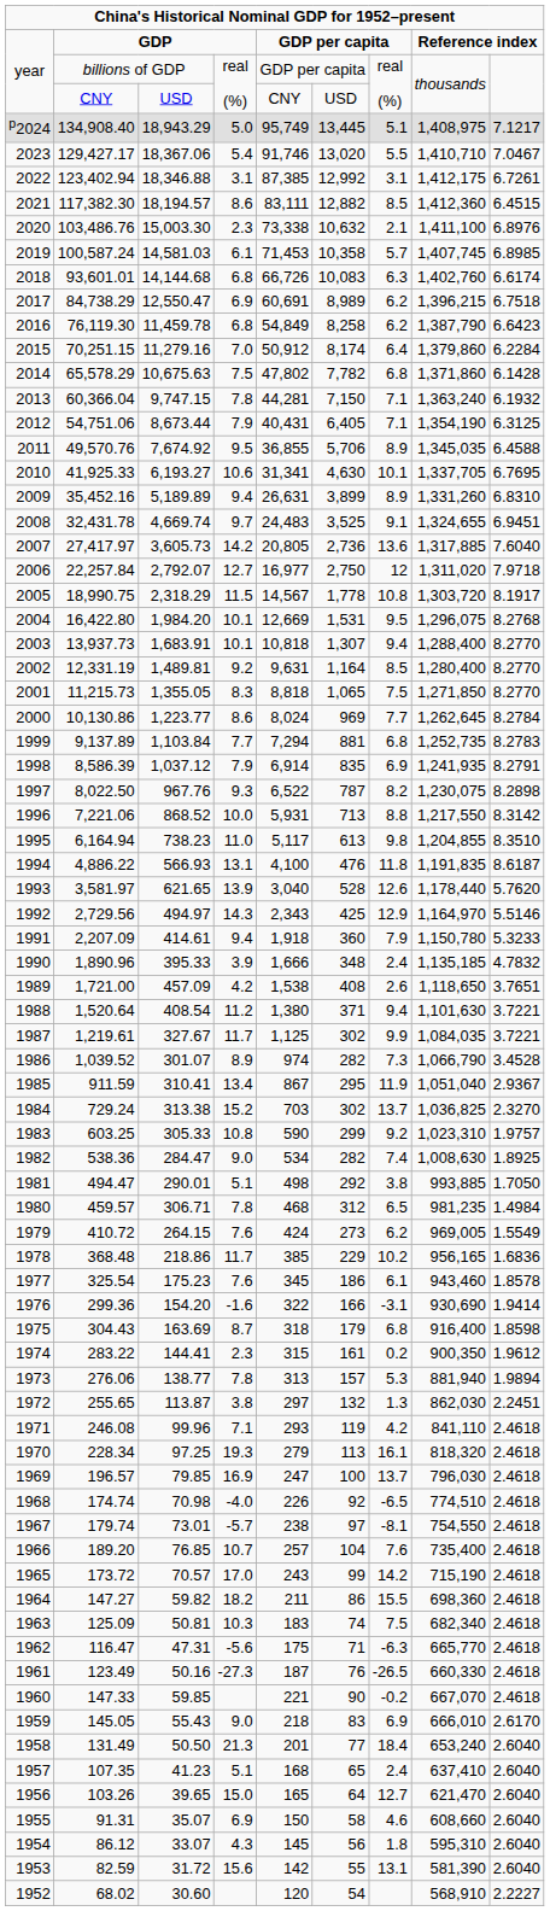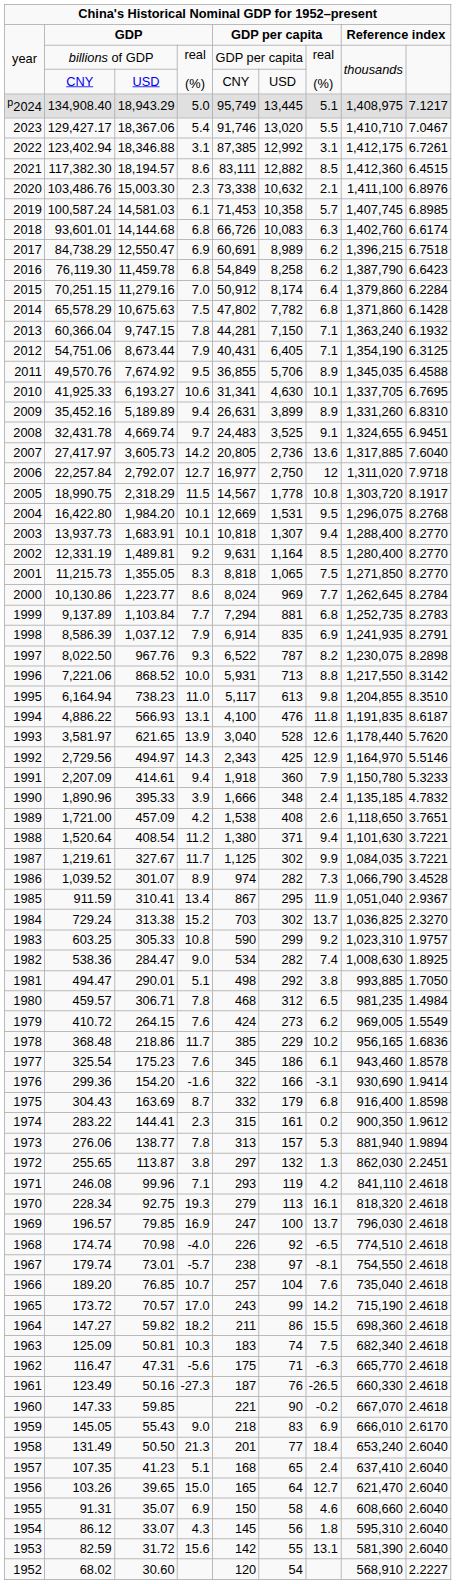 <table class="wikitable sortable">
 <tr>
 <td style="text-align:center;" colspan="9"><strong>China's Historical Nominal GDP for 1952–present</strong> <br></td>
 </tr>
 <tr align=center>
 <td style="text-align:center;" rowspan="3">year</td>
 <td style="text-align:center;" colspan="3"><strong>GDP</strong></td>
 <td style="text-align:center;" colspan="3"><strong>GDP per capita</strong><br> <em></em></td>
 <td style="text-align:center;" colspan="2"><strong>Reference index</strong></td>
 </tr>
 <tr align=center>
 <td style="text-align:center;" colspan="2"><em>billions</em> of GDP</td>
 <td style="text-align:center;" rowspan="2">real<br><br>(%)</td>
 <td style="text-align:center;" colspan="2">GDP per capita</td>
 <td style="text-align:center;" rowspan="2">real<br><br>(%)</td>
 <td style="text-align:center;" rowspan="2"><em>thousands</em><br></td>
 <td style="text-align:center;" rowspan="2"><em></em><br></td>
 </tr>
 <tr align=center>
 <td><a href='#'>CNY</a></td>
 <td><a href='#'>USD</a></td>
 <td>CNY</td>
 <td>USD</td>
 </tr>
 <tr style="text-align:right; background:#e0e0e0;">
 <td><sup>p</sup>2024</td>
 <td>134,908.40</td>
 <td>18,943.29</td>
 <td>5.0</td>
 <td>95,749</td>
 <td>13,445</td>
 <td>5.1</td>
 <td>1,408,975</td>
 <td>7.1217</td>
 </tr>
 <tr align=right>
 <td>2023</td>
 <td>129,427.17</td>
 <td>18,367.06</td>
 <td>5.4</td>
 <td>91,746</td>
 <td>13,020</td>
 <td>5.5</td>
 <td>1,410,710</td>
 <td>7.0467</td>
 </tr>
 <tr align=right>
 <td>2022</td>
 <td>123,402.94</td>
 <td>18,346.88</td>
 <td>3.1</td>
 <td>87,385</td>
 <td>12,992</td>
 <td>3.1</td>
 <td>1,412,175</td>
 <td>6.7261</td>
 </tr>
 <tr align=right>
 <td>2021</td>
 <td>117,382.30</td>
 <td>18,194.57</td>
 <td>8.6</td>
 <td>83,111</td>
 <td>12,882</td>
 <td>8.5</td>
 <td>1,412,360</td>
 <td>6.4515</td>
 </tr>
 <tr align=right>
 <td>2020</td>
 <td>103,486.76</td>
 <td>15,003.30</td>
 <td>2.3</td>
 <td>73,338</td>
 <td>10,632</td>
 <td>2.1</td>
 <td>1,411,100</td>
 <td>6.8976</td>
 </tr>
 <tr align=right>
 <td>2019</td>
 <td>100,587.24</td>
 <td>14,581.03</td>
 <td>6.1</td>
 <td>71,453</td>
 <td>10,358</td>
 <td>5.7</td>
 <td>1,407,745</td>
 <td>6.8985</td>
 </tr>
 <tr align=right>
 <td>2018</td>
 <td>93,601.01</td>
 <td>14,144.68</td>
 <td>6.8</td>
 <td>66,726</td>
 <td>10,083</td>
 <td>6.3</td>
 <td>1,402,760</td>
 <td>6.6174</td>
 </tr>
 <tr align=right>
 <td>2017</td>
 <td>84,738.29</td>
 <td>12,550.47</td>
 <td>6.9</td>
 <td>60,691</td>
 <td>8,989</td>
 <td>6.2</td>
 <td>1,396,215</td>
 <td>6.7518</td>
 </tr>
 <tr align=right>
 <td>2016</td>
 <td>76,119.30</td>
 <td>11,459.78</td>
 <td>6.8</td>
 <td>54,849</td>
 <td>8,258</td>
 <td>6.2</td>
 <td>1,387,790</td>
 <td>6.6423</td>
 </tr>
 <tr align=right>
 <td>2015</td>
 <td>70,251.15</td>
 <td>11,279.16</td>
 <td>7.0</td>
 <td>50,912</td>
 <td>8,174</td>
 <td>6.4</td>
 <td>1,379,860</td>
 <td>6.2284</td>
 </tr>
 <tr align=right>
 <td>2014</td>
 <td>65,578.29</td>
 <td>10,675.63</td>
 <td>7.5</td>
 <td>47,802</td>
 <td>7,782</td>
 <td>6.8</td>
 <td>1,371,860</td>
 <td>6.1428</td>
 </tr>
 <tr align=right>
 <td>2013</td>
 <td>60,366.04</td>
 <td>9,747.15</td>
 <td>7.8</td>
 <td>44,281</td>
 <td>7,150</td>
 <td>7.1</td>
 <td>1,363,240</td>
 <td>6.1932</td>
 </tr>
 <tr align=right>
 <td>2012</td>
 <td>54,751.06</td>
 <td>8,673.44</td>
 <td>7.9</td>
 <td>40,431</td>
 <td>6,405</td>
 <td>7.1</td>
 <td>1,354,190</td>
 <td>6.3125</td>
 </tr>
 <tr align=right>
 <td>2011</td>
 <td>49,570.76</td>
 <td>7,674.92</td>
 <td>9.5</td>
 <td>36,855</td>
 <td>5,706</td>
 <td>8.9</td>
 <td>1,345,035</td>
 <td>6.4588</td>
 </tr>
 <tr align=right>
 <td>2010</td>
 <td>41,925.33</td>
 <td>6,193.27</td>
 <td>10.6</td>
 <td>31,341</td>
 <td>4,630</td>
 <td>10.1</td>
 <td>1,337,705</td>
 <td>6.7695</td>
 </tr>
 <tr align=right>
 <td>2009</td>
 <td>35,452.16</td>
 <td>5,189.89</td>
 <td>9.4</td>
 <td>26,631</td>
 <td>3,899</td>
 <td>8.9</td>
 <td>1,331,260</td>
 <td>6.8310</td>
 </tr>
 <tr align=right>
 <td>2008</td>
 <td>32,431.78</td>
 <td>4,669.74</td>
 <td>9.7</td>
 <td>24,483</td>
 <td>3,525</td>
 <td>9.1</td>
 <td>1,324,655</td>
 <td>6.9451</td>
 </tr>
 <tr align=right>
 <td>2007</td>
 <td>27,417.97</td>
 <td>3,605.73</td>
 <td>14.2</td>
 <td>20,805</td>
 <td>2,736</td>
 <td>13.6</td>
 <td>1,317,885</td>
 <td>7.6040</td>
 </tr>
 <tr align=right>
 <td>2006</td>
 <td>22,257.84</td>
 <td>2,792.07</td>
 <td>12.7</td>
 <td>16,977</td>
 <td>2,750</td>
 <td>12</td>
 <td>1,311,020</td>
 <td>7.9718</td>
 </tr>
 <tr align=right>
 <td>2005</td>
 <td>18,990.75</td>
 <td>2,318.29</td>
 <td>11.5</td>
 <td>14,567</td>
 <td>1,778</td>
 <td>10.8</td>
 <td>1,303,720</td>
 <td>8.1917</td>
 </tr>
 <tr align=right>
 <td>2004</td>
 <td>16,422.80</td>
 <td>1,984.20</td>
 <td>10.1</td>
 <td>12,669</td>
 <td>1,531</td>
 <td>9.5</td>
 <td>1,296,075</td>
 <td>8.2768</td>
 </tr>
 <tr align=right>
 <td>2003</td>
 <td>13,937.73</td>
 <td>1,683.91</td>
 <td>10.1</td>
 <td>10,818</td>
 <td>1,307</td>
 <td>9.4</td>
 <td>1,288,400</td>
 <td>8.2770</td>
 </tr>
 <tr align=right>
 <td>2002</td>
 <td>12,331.19</td>
 <td>1,489.81</td>
 <td>9.2</td>
 <td>9,631</td>
 <td>1,164</td>
 <td>8.5</td>
 <td>1,280,400</td>
 <td>8.2770</td>
 </tr>
 <tr align=right>
 <td>2001</td>
 <td>11,215.73</td>
 <td>1,355.05</td>
 <td>8.3</td>
 <td>8,818</td>
 <td>1,065</td>
 <td>7.5</td>
 <td>1,271,850</td>
 <td>8.2770</td>
 </tr>
 <tr align=right>
 <td>2000</td>
 <td>10,130.86</td>
 <td>1,223.77</td>
 <td>8.6</td>
 <td>8,024</td>
 <td>969</td>
 <td>7.7</td>
 <td>1,262,645</td>
 <td>8.2784</td>
 </tr>
 <tr align=right>
 <td>1999</td>
 <td>9,137.89</td>
 <td>1,103.84</td>
 <td>7.7</td>
 <td>7,294</td>
 <td>881</td>
 <td>6.8</td>
 <td>1,252,735</td>
 <td>8.2783</td>
 </tr>
 <tr align=right>
 <td>1998</td>
 <td>8,586.39</td>
 <td>1,037.12</td>
 <td>7.9</td>
 <td>6,914</td>
 <td>835</td>
 <td>6.9</td>
 <td>1,241,935</td>
 <td>8.2791</td>
 </tr>
 <tr align=right>
 <td>1997</td>
 <td>8,022.50</td>
 <td>967.76</td>
 <td>9.3</td>
 <td>6,522</td>
 <td>787</td>
 <td>8.2</td>
 <td>1,230,075</td>
 <td>8.2898</td>
 </tr>
 <tr align=right>
 <td>1996</td>
 <td>7,221.06</td>
 <td>868.52</td>
 <td>10.0</td>
 <td>5,931</td>
 <td>713</td>
 <td>8.8</td>
 <td>1,217,550</td>
 <td>8.3142</td>
 </tr>
 <tr align=right>
 <td>1995</td>
 <td>6,164.94</td>
 <td>738.23</td>
 <td>11.0</td>
 <td>5,117</td>
 <td>613</td>
 <td>9.8</td>
 <td>1,204,855</td>
 <td>8.3510</td>
 </tr>
 <tr align=right>
 <td>1994</td>
 <td>4,886.22</td>
 <td>566.93</td>
 <td>13.1</td>
 <td>4,100</td>
 <td>476</td>
 <td>11.8</td>
 <td>1,191,835</td>
 <td>8.6187</td>
 </tr>
 <tr align=right>
 <td>1993</td>
 <td>3,581.97</td>
 <td>621.65</td>
 <td>13.9</td>
 <td>3,040</td>
 <td>528</td>
 <td>12.6</td>
 <td>1,178,440</td>
 <td>5.7620</td>
 </tr>
 <tr align=right>
 <td>1992</td>
 <td>2,729.56</td>
 <td>494.97</td>
 <td>14.3</td>
 <td>2,343</td>
 <td>425</td>
 <td>12.9</td>
 <td>1,164,970</td>
 <td>5.5146</td>
 </tr>
 <tr align=right>
 <td>1991</td>
 <td>2,207.09</td>
 <td>414.61</td>
 <td>9.4</td>
 <td>1,918</td>
 <td>360</td>
 <td>7.9</td>
 <td>1,150,780</td>
 <td>5.3233</td>
 </tr>
 <tr align=right>
 <td>1990</td>
 <td>1,890.96</td>
 <td>395.33</td>
 <td>3.9</td>
 <td>1,666</td>
 <td>348</td>
 <td>2.4</td>
 <td>1,135,185</td>
 <td>4.7832</td>
 </tr>
 <tr align=right>
 <td>1989</td>
 <td>1,721.00</td>
 <td>457.09</td>
 <td>4.2</td>
 <td>1,538</td>
 <td>408</td>
 <td>2.6</td>
 <td>1,118,650</td>
 <td>3.7651</td>
 </tr>
 <tr align=right>
 <td>1988</td>
 <td>1,520.64</td>
 <td>408.54</td>
 <td>11.2</td>
 <td>1,380</td>
 <td>371</td>
 <td>9.4</td>
 <td>1,101,630</td>
 <td>3.7221</td>
 </tr>
 <tr align=right>
 <td>1987</td>
 <td>1,219.61</td>
 <td>327.67</td>
 <td>11.7</td>
 <td>1,125</td>
 <td>302</td>
 <td>9.9</td>
 <td>1,084,035</td>
 <td>3.7221</td>
 </tr>
 <tr align=right>
 <td>1986</td>
 <td>1,039.52</td>
 <td>301.07</td>
 <td>8.9</td>
 <td>974</td>
 <td>282</td>
 <td>7.3</td>
 <td>1,066,790</td>
 <td>3.4528</td>
 </tr>
 <tr align=right>
 <td>1985</td>
 <td>911.59</td>
 <td>310.41</td>
 <td>13.4</td>
 <td>867</td>
 <td>295</td>
 <td>11.9</td>
 <td>1,051,040</td>
 <td>2.9367</td>
 </tr>
 <tr align=right>
 <td>1984</td>
 <td>729.24</td>
 <td>313.38</td>
 <td>15.2</td>
 <td>703</td>
 <td>302</td>
 <td>13.7</td>
 <td>1,036,825</td>
 <td>2.3270</td>
 </tr>
 <tr align=right>
 <td>1983</td>
 <td>603.25</td>
 <td>305.33</td>
 <td>10.8</td>
 <td>590</td>
 <td>299</td>
 <td>9.2</td>
 <td>1,023,310</td>
 <td>1.9757</td>
 </tr>
 <tr align=right>
 <td>1982</td>
 <td>538.36</td>
 <td>284.47</td>
 <td>9.0</td>
 <td>534</td>
 <td>282</td>
 <td>7.4</td>
 <td>1,008,630</td>
 <td>1.8925</td>
 </tr>
 <tr align=right>
 <td>1981</td>
 <td>494.47</td>
 <td>290.01</td>
 <td>5.1</td>
 <td>498</td>
 <td>292</td>
 <td>3.8</td>
 <td>993,885</td>
 <td>1.7050</td>
 </tr>
 <tr align=right>
 <td>1980</td>
 <td>459.57</td>
 <td>306.71</td>
 <td>7.8</td>
 <td>468</td>
 <td>312</td>
 <td>6.5</td>
 <td>981,235</td>
 <td>1.4984</td>
 </tr>
 <tr align=right>
 <td>1979</td>
 <td>410.72</td>
 <td>264.15</td>
 <td>7.6</td>
 <td>424</td>
 <td>273</td>
 <td>6.2</td>
 <td>969,005</td>
 <td>1.5549</td>
 </tr>
 <tr align=right>
 <td>1978</td>
 <td>368.48</td>
 <td>218.86</td>
 <td>11.7</td>
 <td>385</td>
 <td>229</td>
 <td>10.2</td>
 <td>956,165</td>
 <td>1.6836</td>
 </tr>
 <tr align=right>
 <td>1977</td>
 <td>325.54</td>
 <td>175.23</td>
 <td>7.6</td>
 <td>345</td>
 <td>186</td>
 <td>6.1</td>
 <td>943,460</td>
 <td>1.8578</td>
 </tr>
 <tr align=right>
 <td>1976</td>
 <td>299.36</td>
 <td>154.20</td>
 <td>-1.6</td>
 <td>322</td>
 <td>166</td>
 <td>-3.1</td>
 <td>930,690</td>
 <td>1.9414</td>
 </tr>
 <tr align=right>
 <td>1975</td>
 <td>304.43</td>
 <td>163.69</td>
 <td>8.7</td>
-<td>318</td>
+<td>332</td>
 <td>179</td>
 <td>6.8</td>
 <td>916,400</td>
 <td>1.8598</td>
 </tr>
 <tr align=right>
 <td>1974</td>
 <td>283.22</td>
 <td>144.41</td>
 <td>2.3</td>
 <td>315</td>
 <td>161</td>
 <td>0.2</td>
 <td>900,350</td>
 <td>1.9612</td>
 </tr>
 <tr align=right>
 <td>1973</td>
 <td>276.06</td>
 <td>138.77</td>
 <td>7.8</td>
 <td>313</td>
 <td>157</td>
 <td>5.3</td>
 <td>881,940</td>
 <td>1.9894</td>
 </tr>
 <tr align=right>
 <td>1972</td>
 <td>255.65</td>
 <td>113.87</td>
 <td>3.8</td>
 <td>297</td>
 <td>132</td>
 <td>1.3</td>
 <td>862,030</td>
 <td>2.2451</td>
 </tr>
 <tr align=right>
 <td>1971</td>
 <td>246.08</td>
 <td>99.96</td>
 <td>7.1</td>
 <td>293</td>
 <td>119</td>
 <td>4.2</td>
 <td>841,110</td>
 <td>2.4618</td>
 </tr>
 <tr align=right>
 <td>1970</td>
 <td>228.34</td>
-<td>97.25</td>
+<td>92.75</td>
 <td>19.3</td>
 <td>279</td>
 <td>113</td>
 <td>16.1</td>
 <td>818,320</td>
 <td>2.4618</td>
 </tr>
 <tr align=right>
 <td>1969</td>
 <td>196.57</td>
 <td>79.85</td>
 <td>16.9</td>
 <td>247</td>
 <td>100</td>
 <td>13.7</td>
 <td>796,030</td>
 <td>2.4618</td>
 </tr>
 <tr align=right>
 <td>1968</td>
 <td>174.74</td>
 <td>70.98</td>
 <td>-4.0</td>
 <td>226</td>
 <td>92</td>
 <td>-6.5</td>
 <td>774,510</td>
 <td>2.4618</td>
 </tr>
 <tr align=right>
 <td>1967</td>
 <td>179.74</td>
 <td>73.01</td>
 <td>-5.7</td>
 <td>238</td>
 <td>97</td>
 <td>-8.1</td>
 <td>754,550</td>
 <td>2.4618</td>
 </tr>
 <tr align=right>
 <td>1966</td>
 <td>189.20</td>
 <td>76.85</td>
 <td>10.7</td>
 <td>257</td>
 <td>104</td>
 <td>7.6</td>
-<td>735,400</td>
+<td>735,040</td>
 <td>2.4618</td>
 </tr>
 <tr align=right>
 <td>1965</td>
 <td>173.72</td>
 <td>70.57</td>
 <td>17.0</td>
 <td>243</td>
 <td>99</td>
 <td>14.2</td>
 <td>715,190</td>
 <td>2.4618</td>
 </tr>
 <tr align=right>
 <td>1964</td>
 <td>147.27</td>
 <td>59.82</td>
 <td>18.2</td>
 <td>211</td>
 <td>86</td>
 <td>15.5</td>
 <td>698,360</td>
 <td>2.4618</td>
 </tr>
 <tr align=right>
 <td>1963</td>
 <td>125.09</td>
 <td>50.81</td>
 <td>10.3</td>
 <td>183</td>
 <td>74</td>
 <td>7.5</td>
 <td>682,340</td>
 <td>2.4618</td>
 </tr>
 <tr align=right>
 <td>1962</td>
 <td>116.47</td>
 <td>47.31</td>
 <td>-5.6</td>
 <td>175</td>
 <td>71</td>
 <td>-6.3</td>
 <td>665,770</td>
 <td>2.4618</td>
 </tr>
 <tr align=right>
 <td>1961</td>
 <td>123.49</td>
 <td>50.16</td>
 <td>-27.3</td>
 <td>187</td>
 <td>76</td>
 <td>-26.5</td>
 <td>660,330</td>
 <td>2.4618</td>
 </tr>
 <tr align=right>
 <td>1960</td>
 <td>147.33</td>
 <td>59.85</td>
 <td></td>
 <td>221</td>
 <td>90</td>
 <td>-0.2</td>
 <td>667,070</td>
 <td>2.4618</td>
 </tr>
 <tr align=right>
 <td>1959</td>
 <td>145.05</td>
 <td>55.43</td>
 <td>9.0</td>
 <td>218</td>
 <td>83</td>
 <td>6.9</td>
 <td>666,010</td>
 <td>2.6170</td>
 </tr>
 <tr align=right>
 <td>1958</td>
 <td>131.49</td>
 <td>50.50</td>
 <td>21.3</td>
 <td>201</td>
 <td>77</td>
 <td>18.4</td>
 <td>653,240</td>
 <td>2.6040</td>
 </tr>
 <tr align=right>
 <td>1957</td>
 <td>107.35</td>
 <td>41.23</td>
 <td>5.1</td>
 <td>168</td>
 <td>65</td>
 <td>2.4</td>
 <td>637,410</td>
 <td>2.6040</td>
 </tr>
 <tr align=right>
 <td>1956</td>
 <td>103.26</td>
 <td>39.65</td>
 <td>15.0</td>
 <td>165</td>
 <td>64</td>
 <td>12.7</td>
 <td>621,470</td>
 <td>2.6040</td>
 </tr>
 <tr align=right>
 <td>1955</td>
 <td>91.31</td>
 <td>35.07</td>
 <td>6.9</td>
 <td>150</td>
 <td>58</td>
 <td>4.6</td>
 <td>608,660</td>
 <td>2.6040</td>
 </tr>
 <tr align=right>
 <td>1954</td>
 <td>86.12</td>
 <td>33.07</td>
 <td>4.3</td>
 <td>145</td>
 <td>56</td>
 <td>1.8</td>
 <td>595,310</td>
 <td>2.6040</td>
 </tr>
 <tr align=right>
 <td>1953</td>
 <td>82.59</td>
 <td>31.72</td>
 <td>15.6</td>
 <td>142</td>
 <td>55</td>
 <td>13.1</td>
 <td>581,390</td>
 <td>2.6040</td>
 </tr>
 <tr align=right>
 <td>1952</td>
 <td>68.02</td>
 <td>30.60</td>
 <td></td>
 <td>120</td>
 <td>54</td>
 <td></td>
 <td>568,910</td>
 <td>2.2227</td>
 </tr>
 </table>
